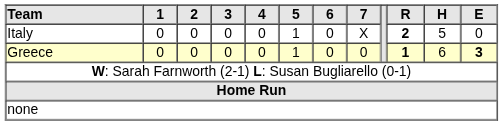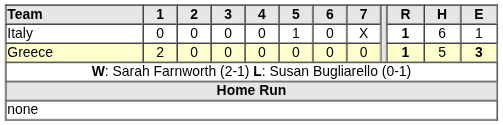 <table border=1 cellspacing=0 width=567 style="margin-left:3em;">
 <tr style="text-align:center; background-color:#e6e6e6;">
 <th align=left width=28%>Team</th>
 <th width=33>1</th>
 <th width=33>2</th>
 <th width=33>3</th>
 <th width=33>4</th>
 <th width=33>5</th>
 <th width=33>6</th>
 <th width=33>7</th>
 <th rowspan="3" width=3></th>
 <th width=36>R</th>
 <th width=36>H</th>
 <th width=36>E</th>
 </tr>
 <tr style="text-align:center;">
 <td align=left> Italy</td>
 <td>0</td>
 <td>0</td>
 <td>0</td>
 <td>0</td>
 <td>1</td>
 <td>0</td>
 <td>X</td>
-<td><strong>2</strong></td>
-<td>5</td>
-<td>0</td>
+<td><strong>1</strong></td>
+<td>6</td>
+<td>1</td>
 </tr>
 <tr style="text-align:center;" bgcolor="#ffffcc">
 <td align=left> Greece</td>
+<td>2</td>
 <td>0</td>
 <td>0</td>
 <td>0</td>
 <td>0</td>
-<td>1</td>
 <td>0</td>
 <td>0</td>
 <td><strong>1</strong></td>
-<td>6</td>
+<td>5</td>
 <td><strong>3</strong></td>
 </tr>
 <tr style="text-align:center;">
 <td colspan=13><strong>W</strong>: Sarah Farnworth (2-1) <strong>L</strong>: Susan Bugliarello (0-1)</td>
 </tr>
 <tr style="text-align:center; background-color:#e6e6e6;">
 <th colspan=13>Home Run</th>
 </tr>
 <tr style="text-align:left;">
 <td colspan=13>none</td>
 </tr>
 </table>
